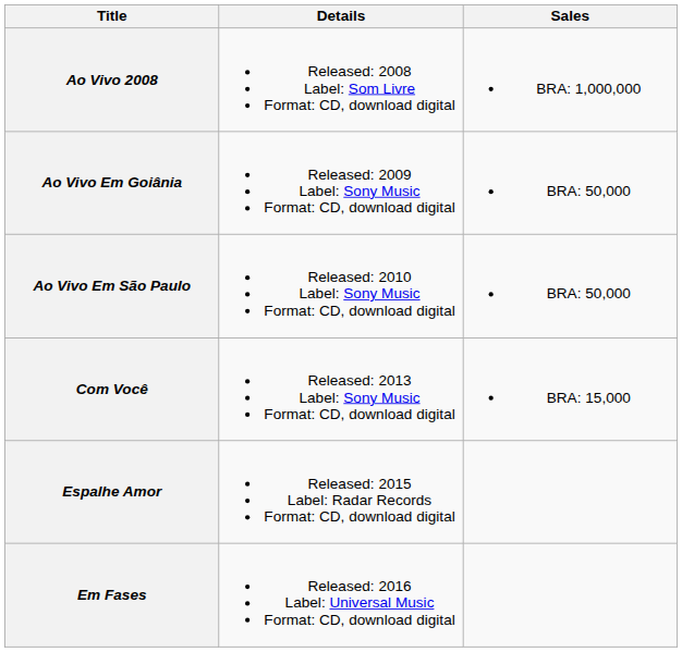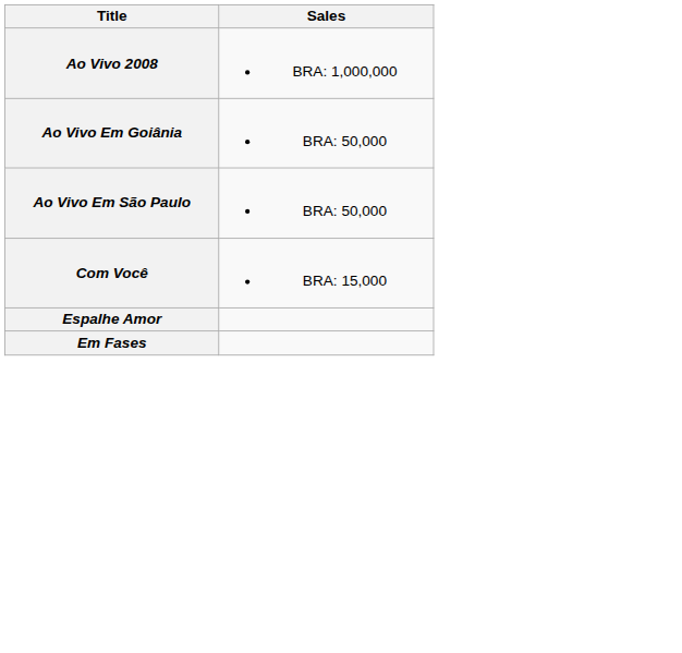 <table class="wikitable plainrowheaders" style="text-align:center;">
 <tr>
 <th scope="col" style="width:14em;">Title</th>
-<th scope="col" style="width:16em;">Details</th>
 <th scope="col" style="width:14em;">Sales</th>
 </tr>
 <tr>
 <th scope="row"><em>Ao Vivo 2008</em></th>
-<td><br><ul><li>Released: 2008</li><li>Label: <a href='#'>Som Livre</a></li><li>Format: CD, download digital</li></ul></td>
 <td><br><ul><li>BRA: 1,000,000</li></ul></td>
 </tr>
 <tr>
 <th scope="row"><em>Ao Vivo Em Goiânia</em></th>
-<td><br><ul><li>Released: 2009</li><li>Label: <a href='#'>Sony Music</a></li><li>Format: CD, download digital</li></ul></td>
 <td><br><ul><li>BRA: 50,000</li></ul></td>
 </tr>
 <tr>
 <th scope="row"><em>Ao Vivo Em São Paulo</em></th>
-<td><br><ul><li>Released: 2010</li><li>Label: <a href='#'>Sony Music</a></li><li>Format: CD, download digital</li></ul></td>
 <td><br><ul><li>BRA: 50,000</li></ul></td>
 </tr>
 <tr>
 <th scope="row"><em>Com Você</em></th>
-<td><br><ul><li>Released: 2013</li><li>Label: <a href='#'>Sony Music</a></li><li>Format: CD, download digital</li></ul></td>
 <td><br><ul><li>BRA: 15,000</li></ul></td>
 </tr>
 <tr>
 <th scope="row"><em>Espalhe Amor</em></th>
-<td><br><ul><li>Released: 2015</li><li>Label: Radar Records</li><li>Format: CD, download digital</li></ul></td>
 <td></td>
 </tr>
 <tr>
 <th scope="row"><em>Em Fases</em></th>
-<td><br><ul><li>Released: 2016</li><li>Label: <a href='#'>Universal Music</a></li><li>Format: CD, download digital</li></ul></td>
 <td></td>
 </tr>
 </table>
